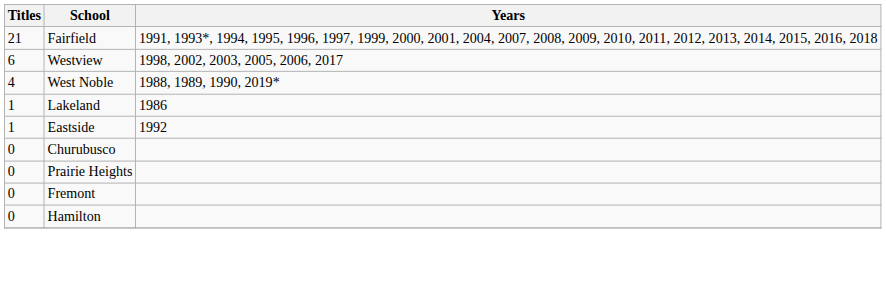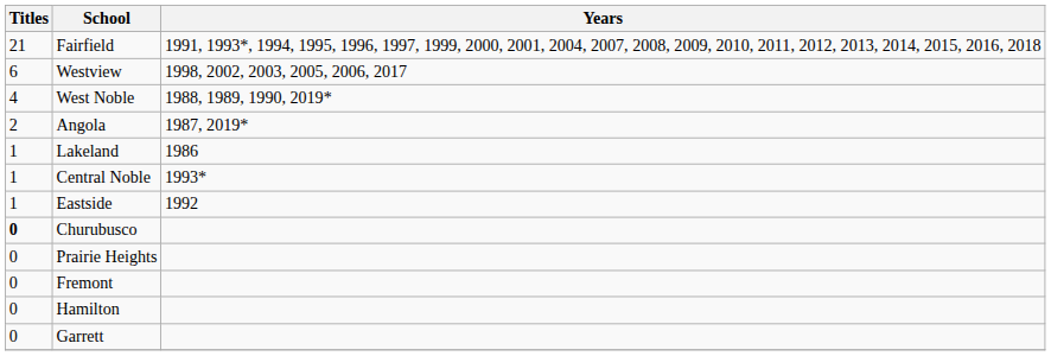 <table class="wikitable">
 <tr>
 <th>Titles</th>
 <th>School</th>
 <th>Years</th>
 </tr>
 <tr>
 <td>21</td>
 <td>Fairfield</td>
 <td>1991, 1993*, 1994, 1995, 1996, 1997, 1999, 2000, 2001, 2004, 2007, 2008, 2009, 2010, 2011, 2012, 2013, 2014, 2015, 2016, 2018</td>
 </tr>
 <tr>
 <td>6</td>
 <td>Westview</td>
 <td>1998, 2002, 2003, 2005, 2006, 2017</td>
 </tr>
 <tr>
 <td>4</td>
 <td>West Noble</td>
 <td>1988, 1989, 1990, 2019*</td>
 </tr>
 <tr>
+<td>2</td>
+<td>Angola</td>
+<td>1987, 2019*</td>
+</tr>
+<tr>
 <td>1</td>
 <td>Lakeland</td>
 <td>1986</td>
+</tr>
+<tr>
+<td>1</td>
+<td>Central Noble</td>
+<td>1993*</td>
 </tr>
 <tr>
 <td>1</td>
 <td>Eastside</td>
 <td>1992</td>
 </tr>
 <tr>
-<td>0</td>
+<td><strong>0</strong></td>
 <td>Churubusco</td>
 <td></td>
 </tr>
 <tr>
 <td>0</td>
 <td>Prairie Heights</td>
 <td></td>
 </tr>
 <tr>
 <td>0</td>
 <td>Fremont</td>
 <td></td>
 </tr>
 <tr>
 <td>0</td>
 <td>Hamilton</td>
 <td></td>
 </tr>
 <tr>
+<td>0</td>
+<td>Garrett</td>
+<td></td>
+</tr>
+<tr>
 </tr>
 </table>
